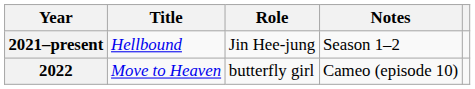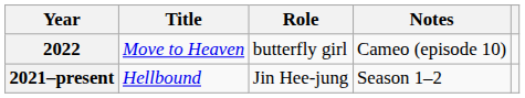 <table class="wikitable plainrowheaders">
 <tr>
 <th scope="col">Year</th>
 <th scope="col">Title</th>
 <th scope="col">Role</th>
 <th scope="col">Notes</th>
 <th scope="col" class="unsortable"></th>
 </tr>
 <tr>
+<th scope="row">2022</th>
+<td><em><a href='#'>Move to Heaven</a></em></td>
+<td>butterfly girl</td>
+<td>Cameo (episode 10)</td>
+<td style="text-align:center"></td>
+</tr>
+<tr>
 <th scope="row">2021–present</th>
 <td><em><a href='#'>Hellbound</a></em></td>
 <td>Jin Hee-jung</td>
 <td>Season 1–2</td>
 <td style="text-align:center"></td>
 </tr>
-<tr>
-<th scope="row">2022</th>
-<td><em><a href='#'>Move to Heaven</a></em></td>
-<td>butterfly girl</td>
-<td>Cameo (episode 10)</td>
-<td style="text-align:center"></td>
-</tr>
 </table>
